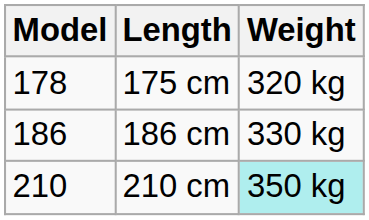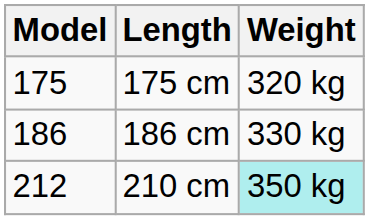 <table class="wikitable">
 <tr>
 <th>Model</th>
 <th>Length</th>
 <th>Weight</th>
 </tr>
 <tr>
-<td>178</td>
+<td>175</td>
 <td>175 cm</td>
 <td>320 kg</td>
 </tr>
 <tr>
 <td>186</td>
 <td>186 cm</td>
 <td>330 kg</td>
 </tr>
 <tr>
-<td>210</td>
+<td>212</td>
 <td>210 cm</td>
 <td style="background: paleturquoise;">350 kg</td>
 </tr>
 </table>
